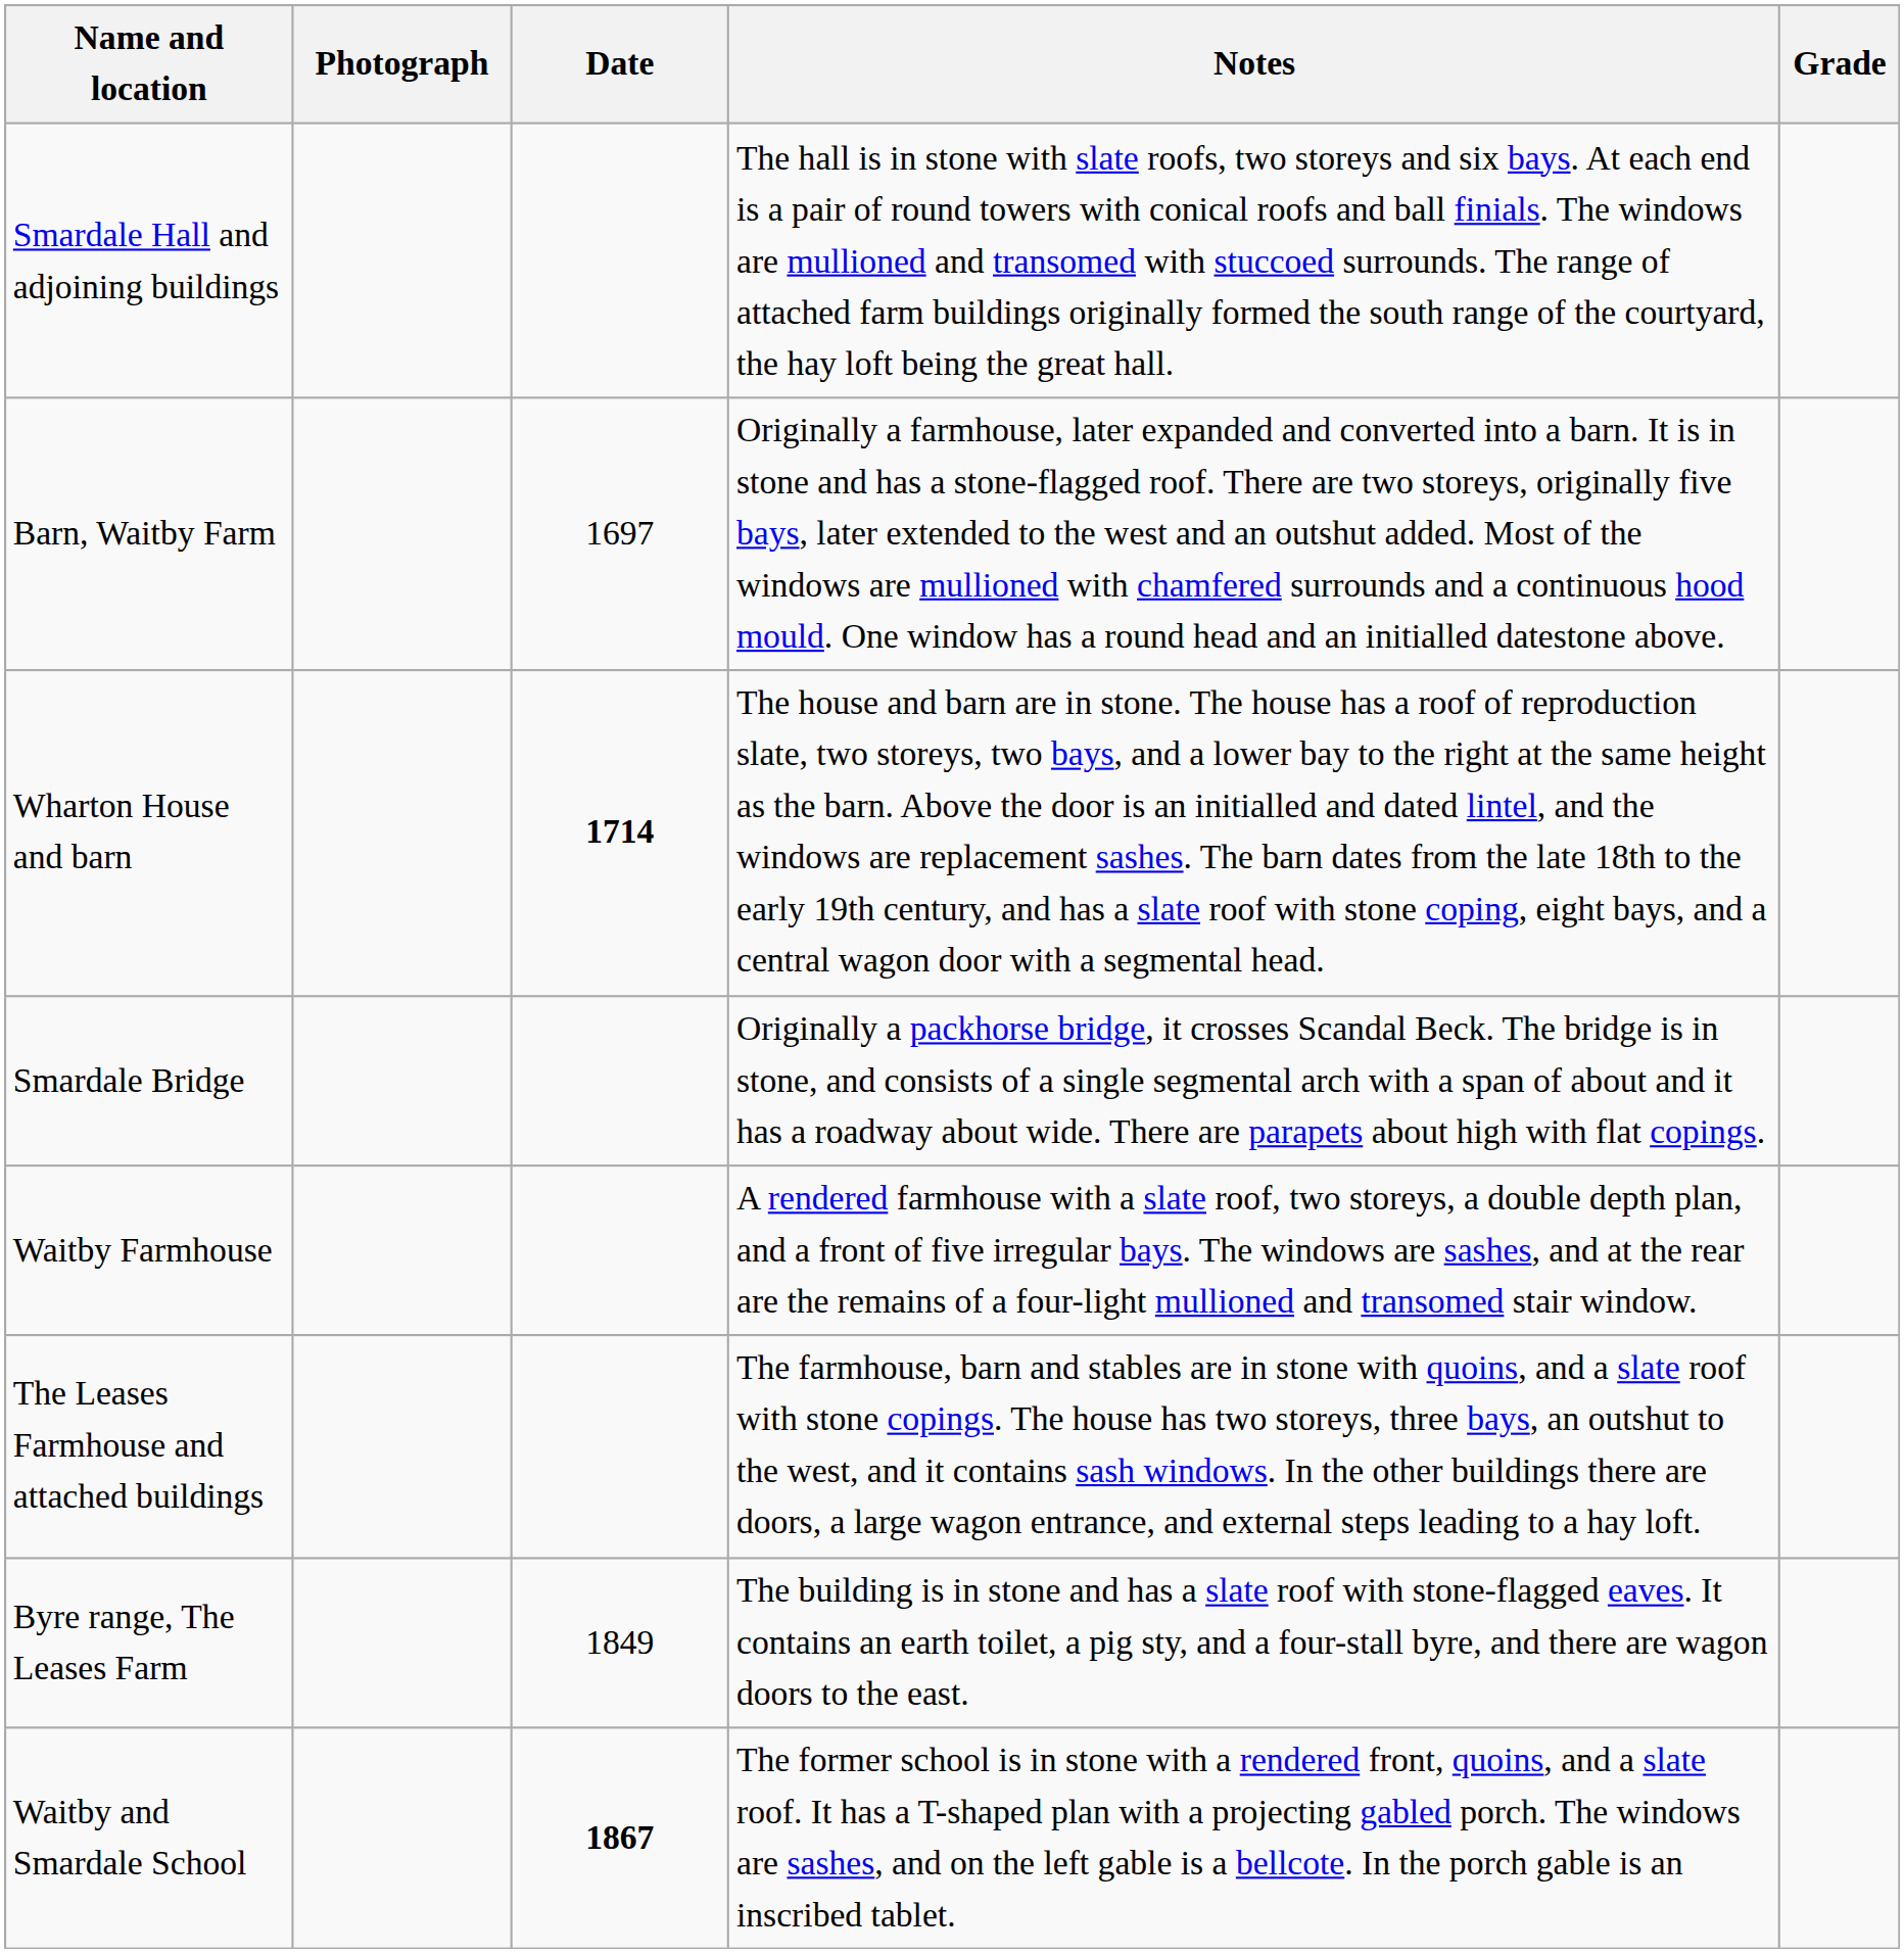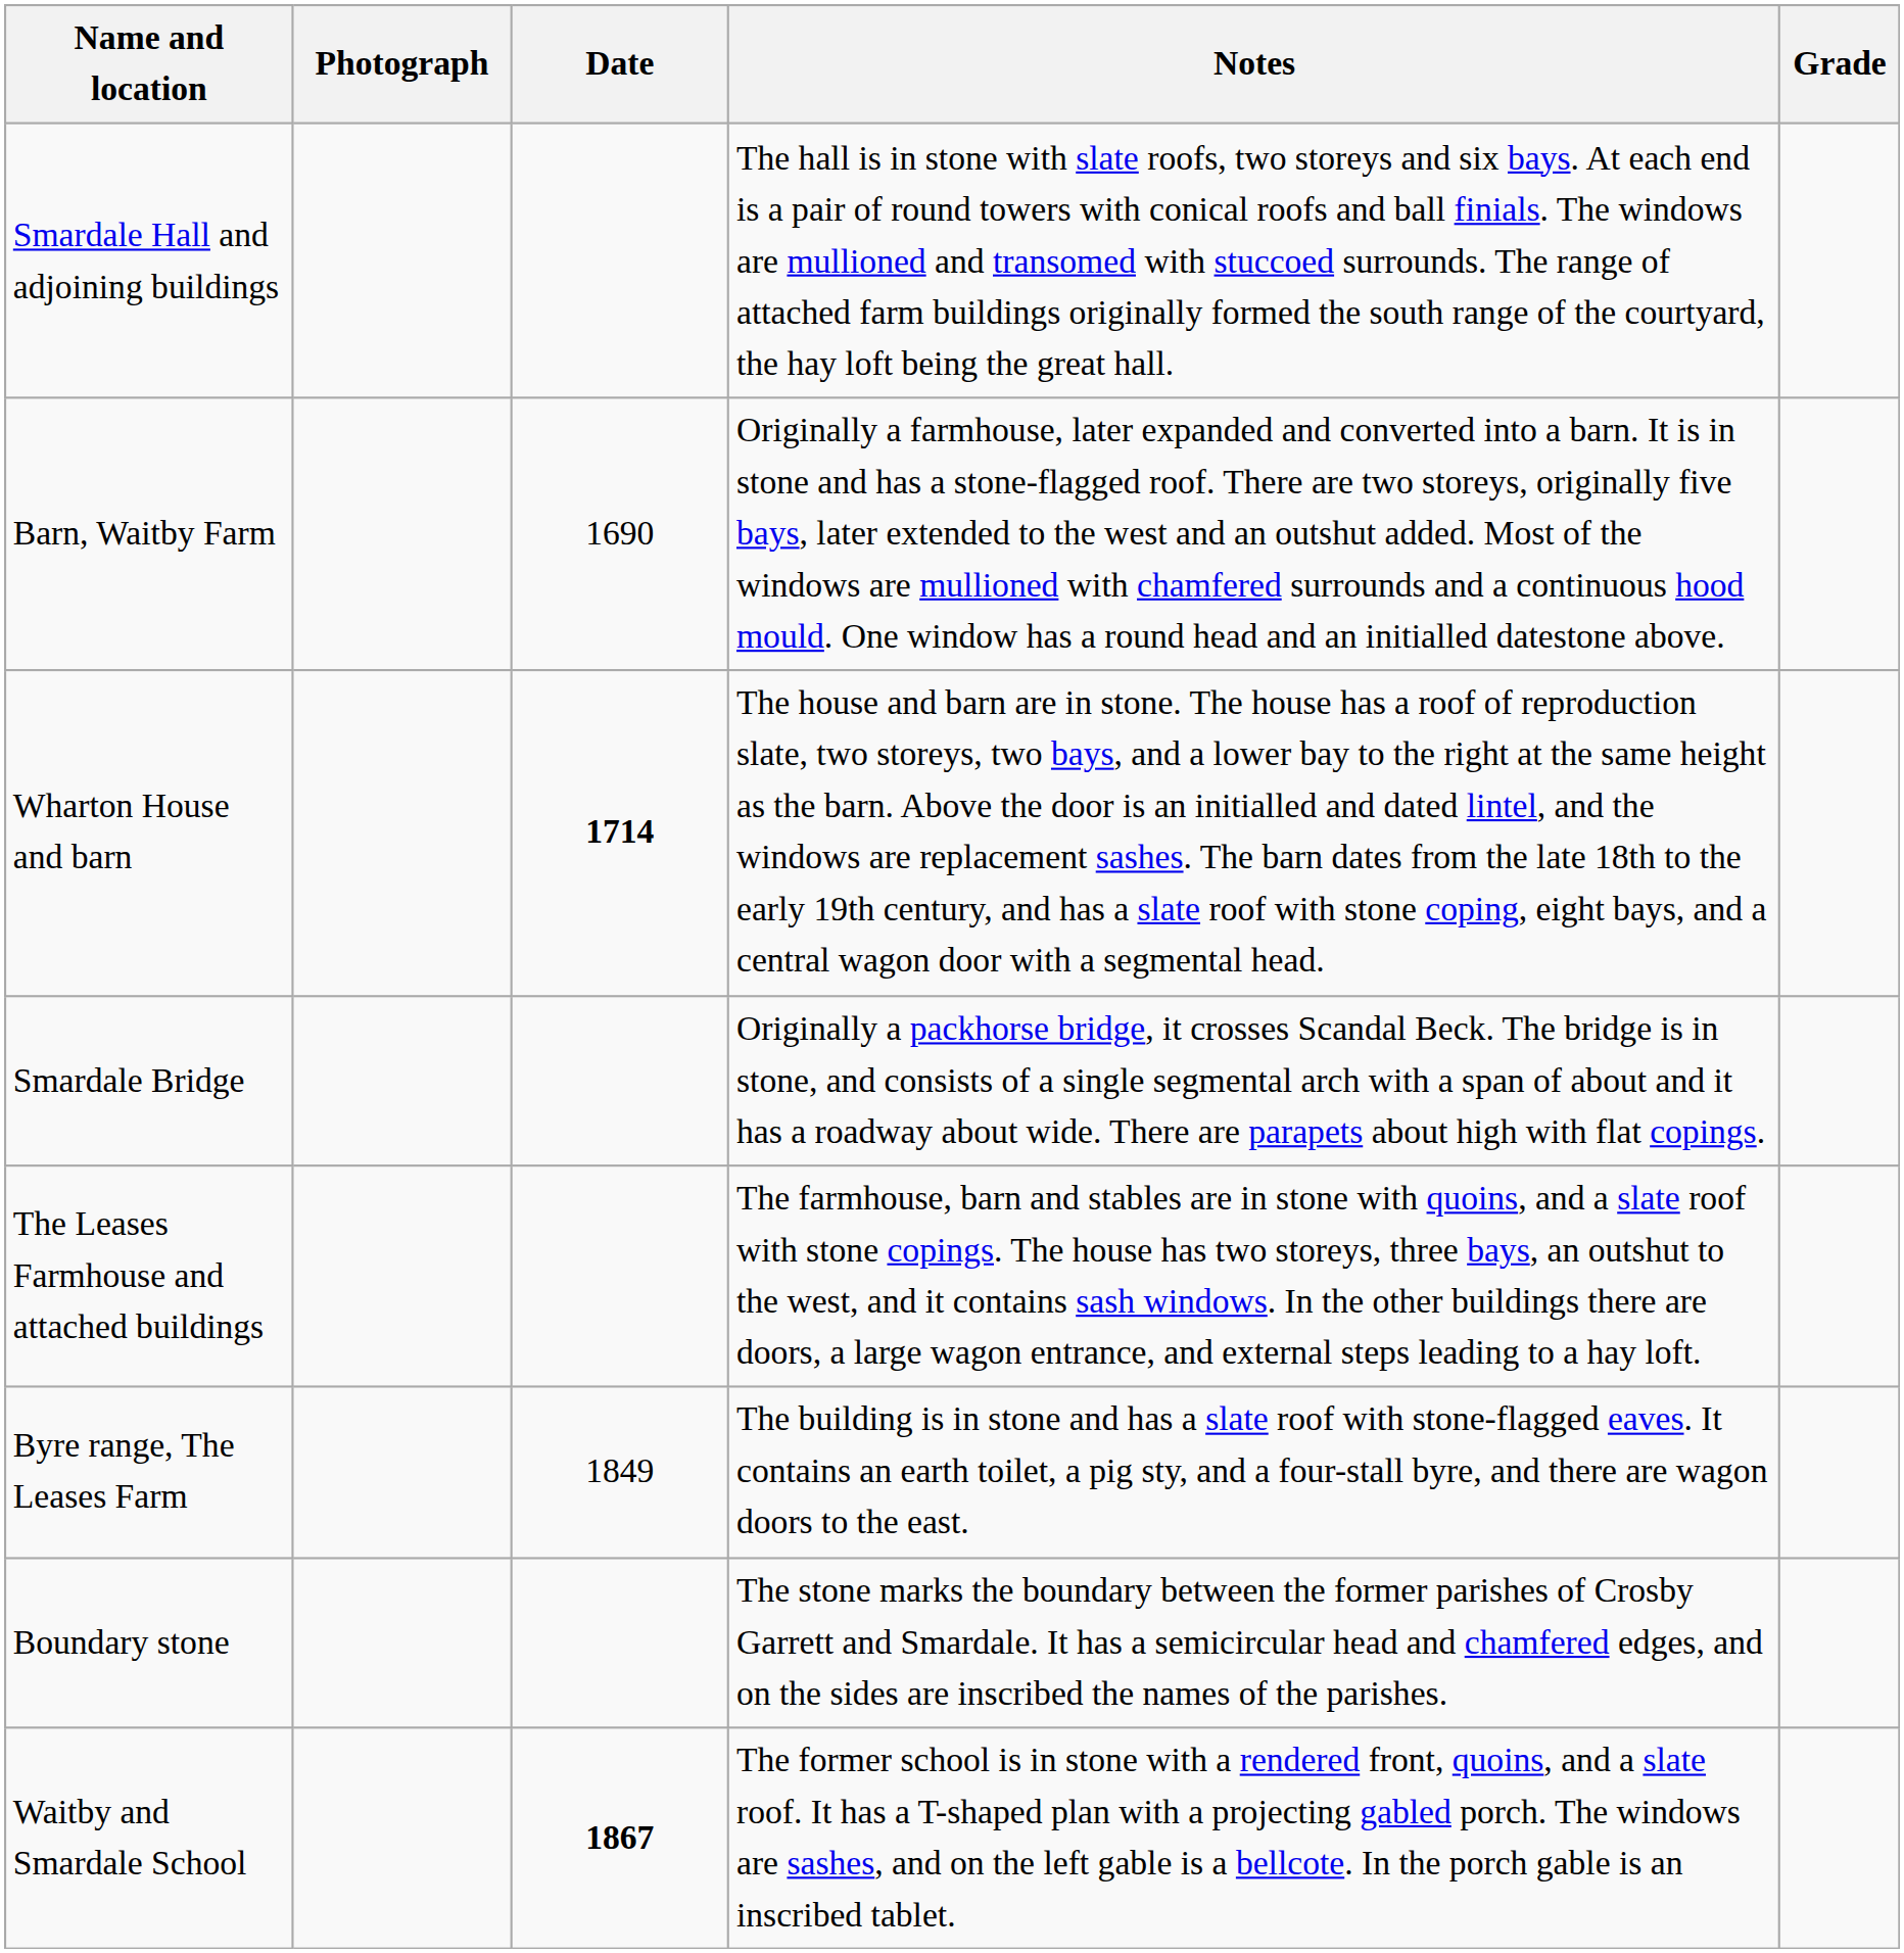 <table class="wikitable sortable plainrowheaders" style="width:100%; border:0; text-align:left; line-height:150%;">
 <tr>
 <th scope="col"  style="width:150px">Name and location</th>
 <th scope="col"  style="width:100px" class="unsortable">Photograph</th>
 <th scope="col"  style="width:120px">Date</th>
 <th scope="col"  style="width:650px" class="unsortable">Notes</th>
 <th scope="col"  style="width:50px">Grade</th>
 </tr>
 <tr>
 <td><a href='#'>Smardale Hall</a> and adjoining buildings<br><small></small></td>
 <td></td>
 <td align="center"></td>
 <td>The hall is in stone with <a href='#'>slate</a> roofs, two storeys and six <a href='#'>bays</a>.  At each end is a pair of round towers with conical roofs and ball <a href='#'>finials</a>.  The windows are <a href='#'>mullioned</a> and <a href='#'>transomed</a> with <a href='#'>stuccoed</a> surrounds.  The range of attached farm buildings originally formed the south range of the courtyard, the hay loft being the great hall.</td>
 <td align="center" ></td>
 </tr>
 <tr>
 <td>Barn, Waitby Farm<br><small></small></td>
 <td></td>
-<td align="center">1697</td>
+<td align="center">1690</td>
 <td>Originally a farmhouse, later expanded and converted into a barn.  It is in stone and has a stone-flagged roof.  There are two storeys, originally five <a href='#'>bays</a>, later extended to the west and an outshut added.  Most of the windows are <a href='#'>mullioned</a> with <a href='#'>chamfered</a> surrounds and a continuous <a href='#'>hood mould</a>.  One window has a round head and an initialled datestone above.</td>
 <td align="center" ></td>
 </tr>
 <tr>
 <td>Wharton House and barn<br><small></small></td>
 <td></td>
 <td align="center"><strong>1714</strong></td>
 <td>The house and barn are in stone.  The house has a roof of reproduction slate, two storeys, two <a href='#'>bays</a>, and a lower bay to the right at the same height as the barn.  Above the door is an initialled and dated <a href='#'>lintel</a>, and the windows are replacement <a href='#'>sashes</a>.  The barn dates from the late 18th to the early 19th century, and has a <a href='#'>slate</a> roof with stone <a href='#'>coping</a>, eight bays, and a central wagon door with a segmental head.</td>
 <td align="center" ></td>
 </tr>
 <tr>
 <td>Smardale Bridge<br><small></small></td>
 <td></td>
 <td align="center"></td>
 <td>Originally a <a href='#'>packhorse bridge</a>, it crosses Scandal Beck.  The bridge is in stone, and consists of a single segmental arch with a span of about  and it has a roadway about  wide.  There are <a href='#'>parapets</a> about  high with flat <a href='#'>copings</a>.</td>
 <td align="center" ></td>
 </tr>
 <tr>
-<td>Waitby Farmhouse<br><small></small></td>
-<td></td>
-<td align="center"></td>
-<td>A <a href='#'>rendered</a> farmhouse with a <a href='#'>slate</a> roof, two storeys, a double depth plan, and a front of five irregular <a href='#'>bays</a>.  The windows are <a href='#'>sashes</a>, and at the rear are the remains of a four-light <a href='#'>mullioned</a> and <a href='#'>transomed</a> stair window.</td>
-<td align="center" ></td>
-</tr>
-<tr>
 <td>The Leases Farmhouse and attached buildings<br><small></small></td>
 <td></td>
 <td align="center"></td>
 <td>The farmhouse, barn and stables are in stone with <a href='#'>quoins</a>, and a <a href='#'>slate</a> roof with stone <a href='#'>copings</a>.  The house has two storeys, three <a href='#'>bays</a>, an outshut to the west, and it contains <a href='#'>sash windows</a>.  In the other buildings there are doors, a large wagon entrance, and external steps leading to a hay loft.</td>
 <td align="center" ></td>
 </tr>
 <tr>
 <td>Byre range, The Leases Farm<br><small></small></td>
 <td></td>
 <td align="center">1849</td>
 <td>The building is in stone and has a <a href='#'>slate</a> roof with stone-flagged <a href='#'>eaves</a>.  It contains an earth toilet, a pig sty, and a four-stall byre, and there are wagon doors to the east.</td>
 <td align="center" ></td>
 </tr>
 <tr>
+<td>Boundary stone<br><small></small></td>
+<td></td>
+<td align="center"></td>
+<td>The stone marks the boundary between the former parishes of Crosby Garrett and Smardale.  It has a semicircular head and <a href='#'>chamfered</a> edges, and on the sides are inscribed the names of the parishes.</td>
+<td align="center" ></td>
+</tr>
+<tr>
 <td>Waitby and Smardale School<br><small></small></td>
 <td></td>
 <td align="center"><strong>1867</strong></td>
 <td>The former school is in stone with a <a href='#'>rendered</a> front, <a href='#'>quoins</a>, and a <a href='#'>slate</a> roof.  It has a T-shaped plan with a projecting <a href='#'>gabled</a> porch.  The windows are <a href='#'>sashes</a>, and on the left gable is a <a href='#'>bellcote</a>.  In the porch gable is an inscribed tablet.</td>
 <td align="center" ></td>
 </tr>
 <tr>
 </tr>
 </table>
